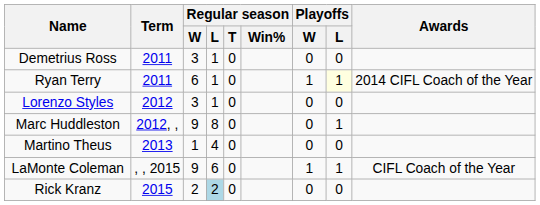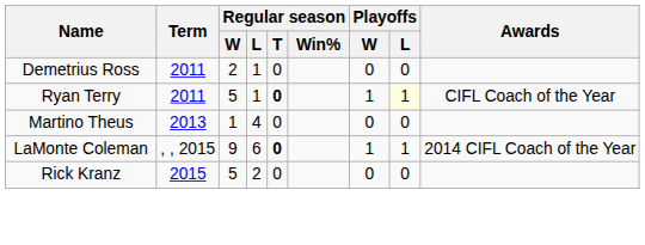 <table class="wikitable">
 <tr>
 <th rowspan="2" style="width:140px;">Name</th>
 <th rowspan="2">Term</th>
 <th colspan="4">Regular season</th>
 <th colspan="2">Playoffs</th>
 <th rowspan="2">Awards</th>
 </tr>
 <tr>
 <th>W</th>
 <th>L</th>
 <th>T</th>
 <th>Win%</th>
 <th>W</th>
 <th>L</th>
 </tr>
 <tr>
 <td style="text-align:center;">Demetrius Ross</td>
 <td style="text-align:center;"><a href='#'>2011</a></td>
-<td style="text-align:center;">3</td>
+<td style="text-align:center;">2</td>
 <td style="text-align:center;">1</td>
 <td style="text-align:center;">0</td>
 <td style="text-align:center;"></td>
 <td style="text-align:center;">0</td>
 <td style="text-align:center;">0</td>
 <td style="text-align:center;"></td>
 </tr>
 <tr>
 <td style="text-align:center;">Ryan Terry</td>
 <td style="text-align:center;"><a href='#'>2011</a></td>
-<td style="text-align:center;">6</td>
+<td style="text-align:center;">5</td>
 <td style="text-align:center;">1</td>
-<td style="text-align:center;">0</td>
+<td style="text-align:center;"><strong>0</strong></td>
 <td style="text-align:center;"></td>
 <td style="text-align:center;">1</td>
 <td style="background: lightyellow; text-align:center;">1</td>
-<td style="text-align:center;">2014 CIFL Coach of the Year</td>
-</tr>
-<tr>
-<td style="text-align:center;"><a href='#'>Lorenzo Styles</a></td>
-<td style="text-align:center;"><a href='#'>2012</a></td>
-<td style="text-align:center;">3</td>
-<td style="text-align:center;">1</td>
-<td style="text-align:center;">0</td>
-<td style="text-align:center;"></td>
-<td style="text-align:center;">0</td>
-<td style="text-align:center;">0</td>
-<td style="text-align:center;"></td>
-</tr>
-<tr>
-<td style="text-align:center;">Marc Huddleston</td>
-<td style="text-align:center;"><a href='#'>2012</a>, ,</td>
-<td style="text-align:center;">9</td>
-<td style="text-align:center;">8</td>
-<td style="text-align:center;">0</td>
-<td style="text-align:center;"></td>
-<td style="text-align:center;">0</td>
-<td style="text-align:center;">1</td>
-<td style="text-align:center;"></td>
+<td style="text-align:center;">CIFL Coach of the Year</td>
 </tr>
 <tr>
 <td style="text-align:center;">Martino Theus</td>
 <td style="text-align:center;"><a href='#'>2013</a></td>
 <td style="text-align:center;">1</td>
 <td style="text-align:center;">4</td>
 <td style="text-align:center;">0</td>
 <td style="text-align:center;"></td>
 <td style="text-align:center;">0</td>
 <td style="text-align:center;">0</td>
 <td style="text-align:center;"></td>
 </tr>
 <tr>
 <td style="text-align:center;">LaMonte Coleman</td>
 <td style="text-align:center;">, , 2015</td>
 <td style="text-align:center;">9</td>
 <td style="text-align:center;">6</td>
-<td style="text-align:center;">0</td>
+<td style="text-align:center;"><strong>0</strong></td>
 <td style="text-align:center;"></td>
 <td style="text-align:center;">1</td>
 <td style="text-align:center;">1</td>
-<td style="text-align:center;">CIFL Coach of the Year</td>
+<td style="text-align:center;">2014 CIFL Coach of the Year</td>
 </tr>
 <tr>
 <td style="text-align:center;">Rick Kranz</td>
 <td style="text-align:center;"><a href='#'>2015</a></td>
+<td style="text-align:center;">5</td>
 <td style="text-align:center;">2</td>
-<td style="background: lightblue; text-align:center;">2</td>
 <td style="text-align:center;">0</td>
 <td style="text-align:center;"></td>
 <td style="text-align:center;">0</td>
 <td style="text-align:center;">0</td>
 <td style="text-align:center;"></td>
 </tr>
 </table>
